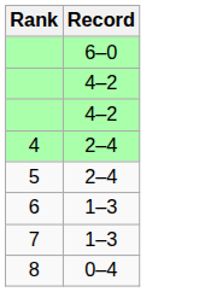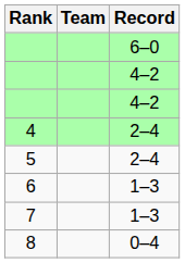 <table class="wikitable">
 <tr>
 <th>Rank</th>
+<th>Team</th>
 <th>Record</th>
 </tr>
 <tr bgcolor="#aaffaa">
 <td align=center></td>
+<td></td>
 <td align=center>6–0</td>
 </tr>
 <tr bgcolor="#aaffaa">
 <td align=center></td>
+<td></td>
 <td align=center>4–2</td>
 </tr>
 <tr bgcolor="#aaffaa">
 <td align=center></td>
+<td></td>
 <td align=center>4–2</td>
 </tr>
 <tr bgcolor="#aaffaa">
 <td align=center>4</td>
+<td></td>
 <td align=center>2–4</td>
 </tr>
 <tr>
 <td align=center>5</td>
+<td></td>
 <td align=center>2–4</td>
 </tr>
 <tr>
 <td align=center>6</td>
+<td></td>
 <td align=center>1–3</td>
 </tr>
 <tr>
 <td align=center>7</td>
+<td></td>
 <td align=center>1–3</td>
 </tr>
 <tr>
 <td align=center>8</td>
+<td></td>
 <td align=center>0–4</td>
 </tr>
 </table>
